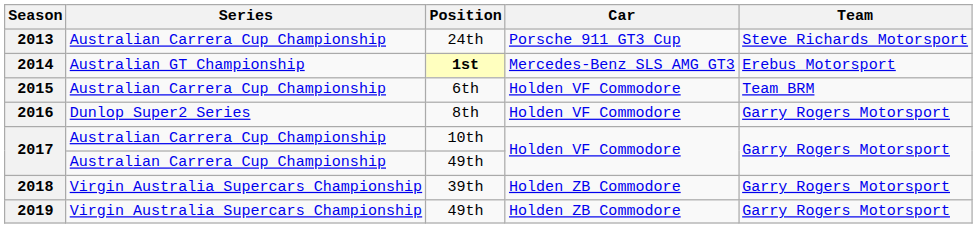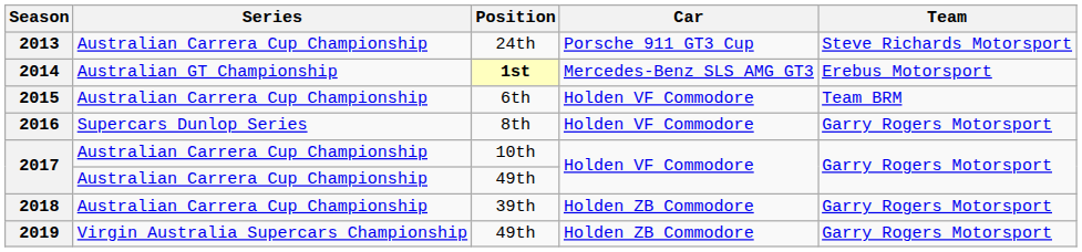 <table class="wikitable" style="font-size: 95%;">
 <tr>
 <th>Season</th>
 <th>Series</th>
 <th>Position</th>
 <th>Car</th>
 <th>Team</th>
 </tr>
 <tr>
 <th>2013</th>
 <td><a href='#'>Australian Carrera Cup Championship</a></td>
 <td align="center">24th</td>
 <td><a href='#'>Porsche 911 GT3 Cup</a></td>
 <td><a href='#'>Steve Richards Motorsport</a></td>
 </tr>
 <tr>
 <th>2014</th>
 <td><a href='#'>Australian GT Championship</a></td>
 <td align="center" style="background: #ffffbf"><strong>1st</strong></td>
 <td><a href='#'>Mercedes-Benz SLS AMG GT3</a></td>
 <td><a href='#'>Erebus Motorsport</a></td>
 </tr>
 <tr>
 <th>2015</th>
 <td><a href='#'>Australian Carrera Cup Championship</a></td>
 <td align="center">6th</td>
 <td><a href='#'>Holden VF Commodore</a></td>
 <td><a href='#'>Team BRM</a></td>
 </tr>
 <tr>
 <th>2016</th>
-<td><a href='#'>Dunlop Super2 Series</a></td>
+<td><a href='#'>Supercars Dunlop Series</a></td>
 <td align="center">8th</td>
 <td><a href='#'>Holden VF Commodore</a></td>
 <td><a href='#'>Garry Rogers Motorsport</a></td>
 </tr>
 <tr>
 <th rowspan=2>2017</th>
 <td><a href='#'>Australian Carrera Cup Championship</a></td>
 <td align="center">10th</td>
 <td rowspan=2><a href='#'>Holden VF Commodore</a></td>
 <td rowspan=2><a href='#'>Garry Rogers Motorsport</a></td>
 </tr>
 <tr>
 <td><a href='#'>Australian Carrera Cup Championship</a></td>
 <td align="center">49th</td>
 </tr>
 <tr>
 <th>2018</th>
-<td><a href='#'>Virgin Australia Supercars Championship</a></td>
+<td><a href='#'>Australian Carrera Cup Championship</a></td>
 <td align="center">39th</td>
 <td><a href='#'>Holden ZB Commodore</a></td>
 <td><a href='#'>Garry Rogers Motorsport</a></td>
 </tr>
 <tr>
 <th>2019</th>
 <td><a href='#'>Virgin Australia Supercars Championship</a></td>
 <td align="center">49th</td>
 <td><a href='#'>Holden ZB Commodore</a></td>
 <td><a href='#'>Garry Rogers Motorsport</a></td>
 </tr>
 </table>
